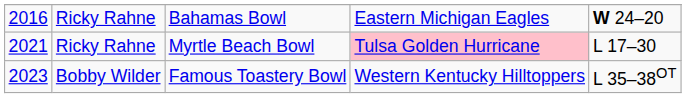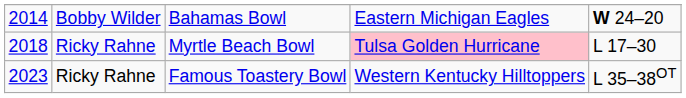 <table class="wikitable">
 <tr>
 </tr>
 <tr>
-<td><a href='#'>2016</a></td>
-<td><a href='#'>Ricky Rahne</a></td>
+<td><a href='#'>2014</a></td>
+<td><a href='#'>Bobby Wilder</a></td>
 <td><a href='#'>Bahamas Bowl</a></td>
 <td><a href='#'>Eastern Michigan Eagles</a></td>
 <td><strong>W</strong> 24–20</td>
 </tr>
 <tr>
-<td><a href='#'>2021</a></td>
+<td><a href='#'>2018</a></td>
 <td><a href='#'>Ricky Rahne</a></td>
 <td><a href='#'>Myrtle Beach Bowl</a></td>
 <td style="background: pink;"><a href='#'>Tulsa Golden Hurricane</a></td>
 <td>L 17–30</td>
 </tr>
 <tr>
 <td><a href='#'>2023</a></td>
-<td><a href='#'>Bobby Wilder</a></td>
+<td>Ricky Rahne</td>
 <td><a href='#'>Famous Toastery Bowl</a></td>
 <td><a href='#'>Western Kentucky Hilltoppers</a></td>
 <td>L 35–38<sup>OT</sup></td>
 </tr>
 </table>
